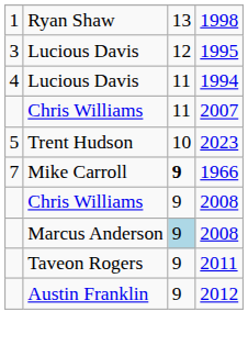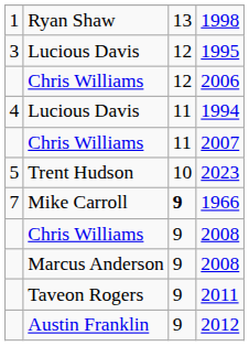 <table class="wikitable">
 <tr>
 </tr>
 <tr>
 <td>1</td>
 <td>Ryan Shaw</td>
 <td>13</td>
 <td><a href='#'>1998</a></td>
 </tr>
 <tr>
 <td>3</td>
 <td>Lucious Davis</td>
 <td>12</td>
 <td><a href='#'>1995</a></td>
+</tr>
+<tr>
+<td></td>
+<td><a href='#'>Chris Williams</a></td>
+<td>12</td>
+<td><a href='#'>2006</a></td>
 </tr>
 <tr>
 <td>4</td>
 <td>Lucious Davis</td>
 <td>11</td>
 <td><a href='#'>1994</a></td>
 </tr>
 <tr>
 <td></td>
 <td><a href='#'>Chris Williams</a></td>
 <td>11</td>
 <td><a href='#'>2007</a></td>
 </tr>
 <tr>
 <td>5</td>
 <td>Trent Hudson</td>
 <td>10</td>
 <td><a href='#'>2023</a></td>
 </tr>
 <tr>
 <td>7</td>
 <td>Mike Carroll</td>
 <td><strong>9</strong></td>
 <td><a href='#'>1966</a></td>
 </tr>
 <tr>
 <td></td>
 <td><a href='#'>Chris Williams</a></td>
 <td>9</td>
 <td><a href='#'>2008</a></td>
 </tr>
 <tr>
 <td></td>
 <td>Marcus Anderson</td>
-<td style="background: lightblue;">9</td>
+<td>9</td>
 <td><a href='#'>2008</a></td>
 </tr>
 <tr>
 <td></td>
 <td>Taveon Rogers</td>
 <td>9</td>
 <td><a href='#'>2011</a></td>
 </tr>
 <tr>
 <td></td>
 <td><a href='#'>Austin Franklin</a></td>
 <td>9</td>
 <td><a href='#'>2012</a></td>
 </tr>
 </table>
